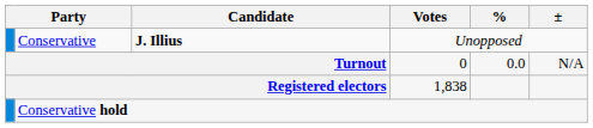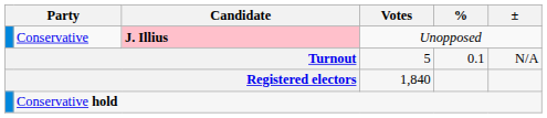 <table class=wikitable>
 <tr>
 <th scope="col" colspan="2" style="width: 130px">Party</th>
 <th scope="col" style="width: 17em">Candidate</th>
 <th scope="col" style="width: 5em">Votes</th>
 <th scope="col" style="width: 3.5em">%</th>
 <th scope="col" style="width: 3.5em">±</th>
 </tr>
 <tr>
 <td style="background:#0087DC;"></td>
 <td><a href='#'>Conservative</a></td>
-<td><strong>J. Illius</strong></td>
+<td style="background: pink;"><strong>J. Illius</strong></td>
 <td style="text-align: center; "colspan="3"><em>Unopposed</em></td>
 </tr>
 <tr style="background-color:#F6F6F6">
 <th colspan="3" style="text-align: right; margin-right: 0.5em"><a href='#'>Turnout</a></th>
-<td style="text-align: right; margin-right: 0.5em">0</td>
-<td style="text-align: right; margin-right: 0.5em">0.0</td>
+<td style="text-align: right; margin-right: 0.5em">5</td>
+<td style="text-align: right; margin-right: 0.5em">0.1</td>
 <td style="text-align: right; margin-right: 0.5em">N/A</td>
 </tr>
 <tr style="background-color:#F6F6F6;">
 <th colspan="3" style="text-align:right;"><a href='#'>Registered electors</a></th>
-<td style="text-align:right; margin-right:0.5em">1,838</td>
+<td style="text-align:right; margin-right:0.5em">1,840</td>
 <td></td>
 <td></td>
 </tr>
 <tr style="background-color:#F6F6F6">
 <td style="background:#0087DC;"></td>
 <td colspan="5"><a href='#'>Conservative</a> <strong>hold</strong></td>
 </tr>
 </table>
